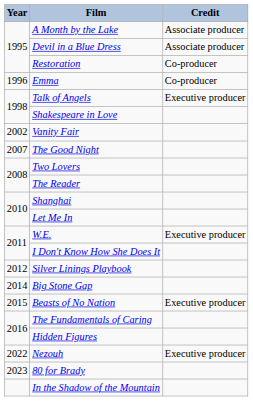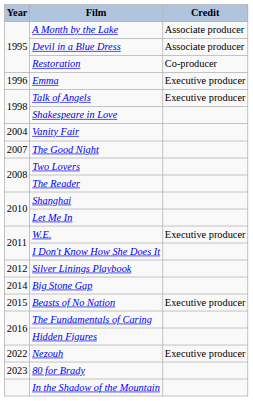 <table class="wikitable" style="font-size:95%;">
 <tr>
 <th style="background:#B0C4DE;">Year</th>
 <th style="background:#B0C4DE;">Film</th>
 <th style="background:#B0C4DE;">Credit</th>
 </tr>
 <tr>
 <td rowspan=3>1995</td>
 <td><em><a href='#'>A Month by the Lake</a></em></td>
 <td>Associate producer</td>
 </tr>
 <tr>
 <td><em><a href='#'>Devil in a Blue Dress</a></em></td>
 <td>Associate producer</td>
 </tr>
 <tr>
 <td><em><a href='#'>Restoration</a></em></td>
 <td>Co-producer</td>
 </tr>
 <tr>
 <td>1996</td>
 <td><em><a href='#'>Emma</a></em></td>
-<td>Co-producer</td>
+<td>Executive producer</td>
 </tr>
 <tr>
 <td rowspan=2>1998</td>
 <td><em><a href='#'>Talk of Angels</a></em></td>
 <td>Executive producer</td>
 </tr>
 <tr>
 <td><em><a href='#'>Shakespeare in Love</a></em></td>
 <td></td>
 </tr>
 <tr>
-<td>2002</td>
+<td>2004</td>
 <td><em><a href='#'>Vanity Fair</a></em></td>
 <td></td>
 </tr>
 <tr>
 <td>2007</td>
 <td><em><a href='#'>The Good Night</a></em></td>
 <td></td>
 </tr>
 <tr>
 <td rowspan=2>2008</td>
 <td><em><a href='#'>Two Lovers</a></em></td>
 <td></td>
 </tr>
 <tr>
 <td><em><a href='#'>The Reader</a></em></td>
 <td></td>
 </tr>
 <tr>
 <td rowspan=2>2010</td>
 <td><em><a href='#'>Shanghai</a></em></td>
 <td></td>
 </tr>
 <tr>
 <td><em><a href='#'>Let Me In</a></em></td>
 <td></td>
 </tr>
 <tr>
 <td rowspan=2>2011</td>
 <td><em><a href='#'>W.E.</a></em></td>
 <td>Executive producer</td>
 </tr>
 <tr>
 <td><em><a href='#'>I Don't Know How She Does It</a></em></td>
 <td></td>
 </tr>
 <tr>
 <td>2012</td>
 <td><em><a href='#'>Silver Linings Playbook</a></em></td>
 <td></td>
 </tr>
 <tr>
 <td>2014</td>
 <td><em><a href='#'>Big Stone Gap</a></em></td>
 <td></td>
 </tr>
 <tr>
 <td>2015</td>
 <td><em><a href='#'>Beasts of No Nation</a></em></td>
 <td>Executive producer</td>
 </tr>
 <tr>
 <td rowspan=2>2016</td>
 <td><em><a href='#'>The Fundamentals of Caring</a></em></td>
 <td></td>
 </tr>
 <tr>
 <td><em><a href='#'>Hidden Figures</a></em></td>
 <td></td>
 </tr>
 <tr>
 <td>2022</td>
 <td><em><a href='#'>Nezouh</a></em></td>
 <td>Executive producer</td>
 </tr>
 <tr>
 <td>2023</td>
 <td><em><a href='#'>80 for Brady</a></em></td>
 <td></td>
 </tr>
 <tr>
 <td></td>
 <td><em><a href='#'>In the Shadow of the Mountain</a></em></td>
 <td></td>
 </tr>
 </table>
